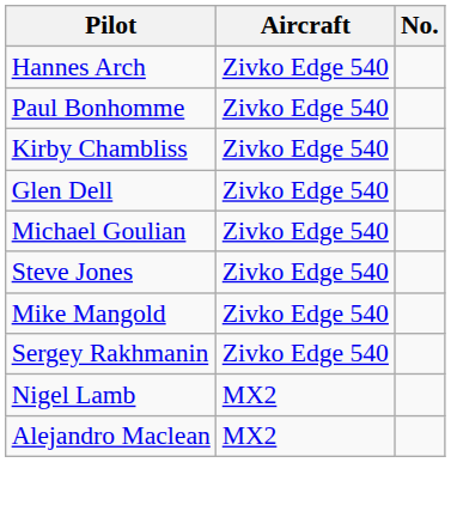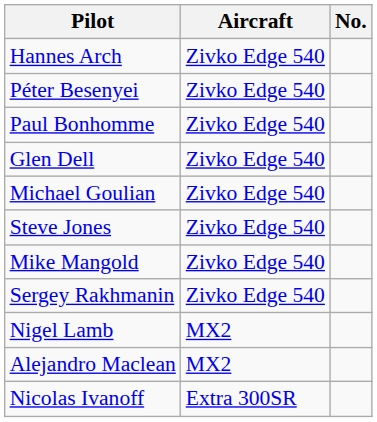 <table class="wikitable">
 <tr>
 <th>Pilot</th>
 <th>Aircraft</th>
 <th>No.</th>
 </tr>
 <tr>
 <td> <a href='#'>Hannes Arch</a></td>
 <td><a href='#'>Zivko Edge 540</a></td>
 <td></td>
 </tr>
 <tr>
-<td> <a href='#'>Paul Bonhomme</a></td>
+<td> <a href='#'>Péter Besenyei</a></td>
 <td><a href='#'>Zivko Edge 540</a></td>
 <td></td>
 </tr>
 <tr>
-<td> <a href='#'>Kirby Chambliss</a></td>
+<td> <a href='#'>Paul Bonhomme</a></td>
 <td><a href='#'>Zivko Edge 540</a></td>
 <td></td>
 </tr>
 <tr>
 <td> <a href='#'>Glen Dell</a></td>
 <td><a href='#'>Zivko Edge 540</a></td>
 <td></td>
 </tr>
 <tr>
 <td> <a href='#'>Michael Goulian</a></td>
 <td><a href='#'>Zivko Edge 540</a></td>
 <td></td>
 </tr>
 <tr>
 <td> <a href='#'>Steve Jones</a></td>
 <td><a href='#'>Zivko Edge 540</a></td>
 <td></td>
 </tr>
 <tr>
 <td> <a href='#'>Mike Mangold</a></td>
 <td><a href='#'>Zivko Edge 540</a></td>
 <td></td>
 </tr>
 <tr>
 <td> <a href='#'>Sergey Rakhmanin</a></td>
 <td><a href='#'>Zivko Edge 540</a></td>
 <td></td>
 </tr>
 <tr>
 <td> <a href='#'>Nigel Lamb</a></td>
 <td><a href='#'>MX2</a></td>
 <td></td>
 </tr>
 <tr>
 <td> <a href='#'>Alejandro Maclean</a></td>
 <td><a href='#'>MX2</a></td>
 <td></td>
 </tr>
+<tr>
+<td> <a href='#'>Nicolas Ivanoff</a></td>
+<td><a href='#'>Extra 300SR</a></td>
+<td></td>
+</tr>
 </table>
